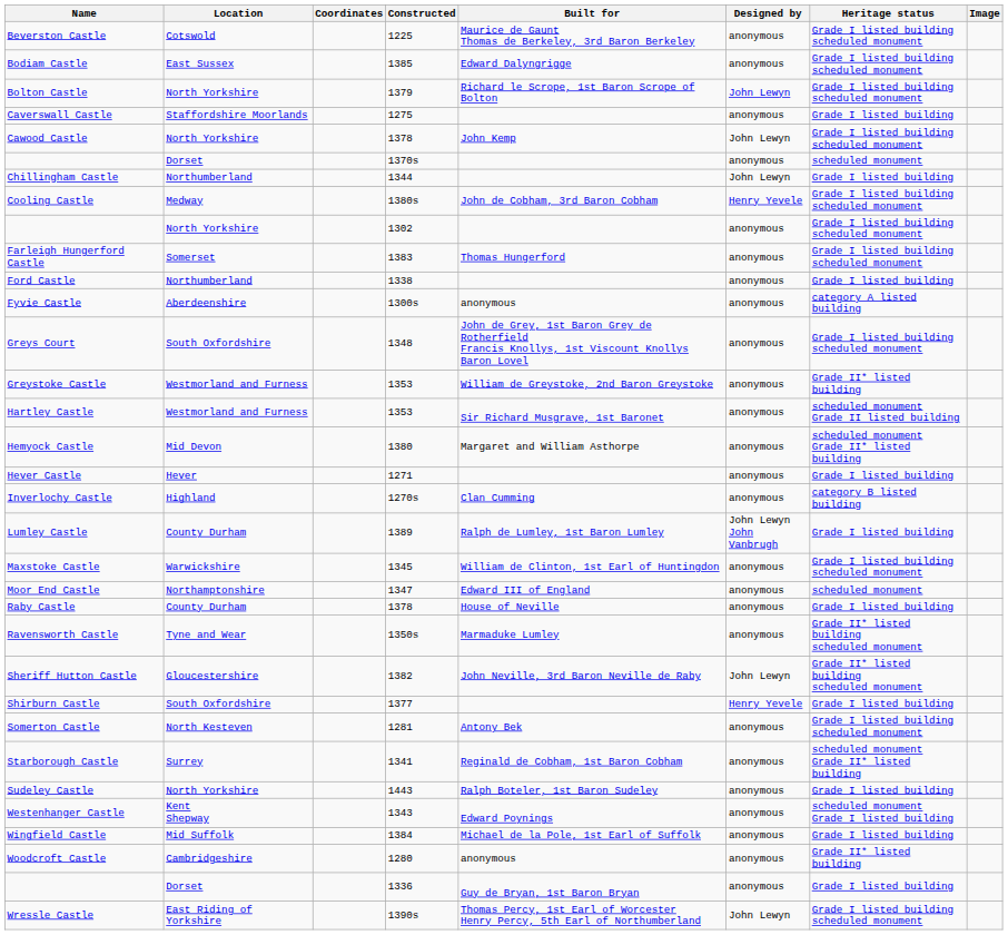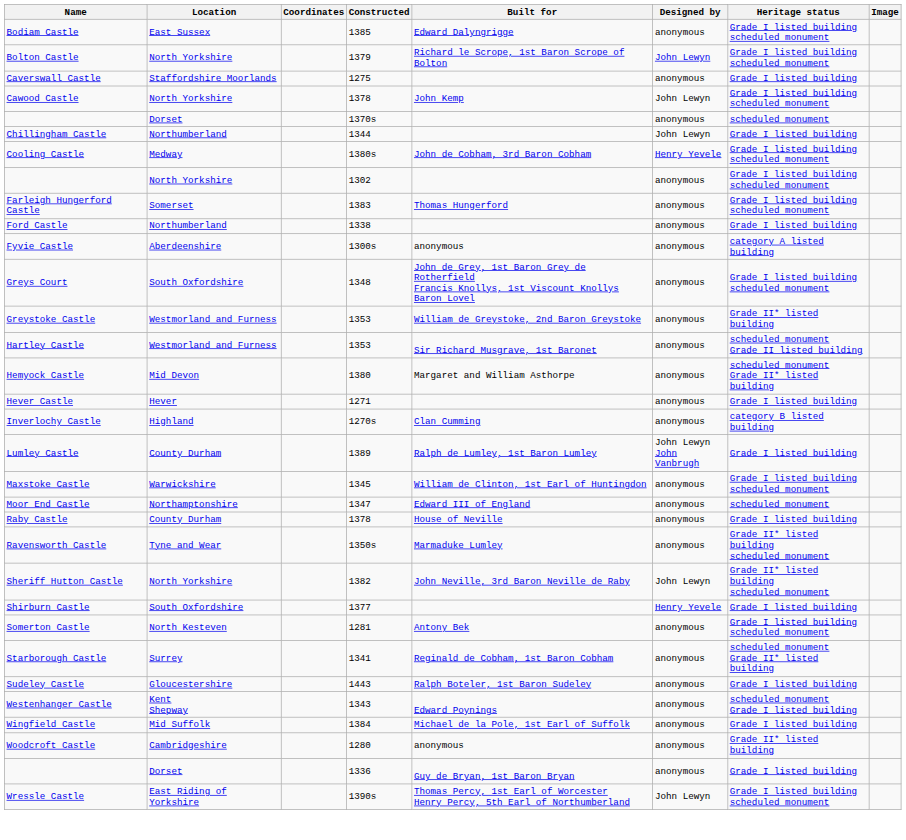 <table class='wikitable sortable' style="width:100%">
 <tr>
 <th>Name</th>
 <th>Location</th>
 <th>Coordinates</th>
 <th>Constructed</th>
 <th>Built for</th>
 <th>Designed by</th>
 <th>Heritage status</th>
 <th>Image</th>
-</tr>
-<tr>
-<td><a href='#'>Beverston Castle</a></td>
-<td><a href='#'>Cotswold</a></td>
-<td></td>
-<td>1225</td>
-<td><a href='#'>Maurice de Gaunt</a><br><a href='#'>Thomas de Berkeley, 3rd Baron Berkeley</a></td>
-<td>anonymous</td>
-<td><a href='#'>Grade I listed building</a><br><a href='#'>scheduled monument</a></td>
-<td></td>
 </tr>
 <tr>
 <td><a href='#'>Bodiam Castle</a></td>
 <td><a href='#'>East Sussex</a></td>
 <td></td>
 <td>1385</td>
 <td><a href='#'>Edward Dalyngrigge</a></td>
 <td>anonymous</td>
 <td><a href='#'>Grade I listed building</a><br><a href='#'>scheduled monument</a></td>
 <td></td>
 </tr>
 <tr>
 <td><a href='#'>Bolton Castle</a></td>
 <td><a href='#'>North Yorkshire</a></td>
 <td></td>
 <td>1379</td>
 <td><a href='#'>Richard le Scrope, 1st Baron Scrope of Bolton</a></td>
 <td><a href='#'>John Lewyn</a></td>
 <td><a href='#'>Grade I listed building</a><br><a href='#'>scheduled monument</a></td>
 <td></td>
 </tr>
 <tr>
 <td><a href='#'>Caverswall Castle</a></td>
 <td><a href='#'>Staffordshire Moorlands</a></td>
 <td></td>
 <td>1275</td>
 <td></td>
 <td>anonymous</td>
 <td><a href='#'>Grade I listed building</a></td>
 <td></td>
 </tr>
 <tr>
 <td><a href='#'>Cawood Castle</a></td>
 <td><a href='#'>North Yorkshire</a></td>
 <td></td>
 <td>1378</td>
 <td><a href='#'>John Kemp</a></td>
 <td>John Lewyn</td>
 <td><a href='#'>Grade I listed building</a><br><a href='#'>scheduled monument</a></td>
 <td></td>
 </tr>
 <tr>
 <td></td>
 <td><a href='#'>Dorset</a></td>
 <td></td>
 <td>1370s</td>
 <td></td>
 <td>anonymous</td>
 <td><a href='#'>scheduled monument</a></td>
 <td></td>
 </tr>
 <tr>
 <td><a href='#'>Chillingham Castle</a></td>
 <td><a href='#'>Northumberland</a></td>
 <td></td>
 <td>1344</td>
 <td></td>
 <td>John Lewyn</td>
 <td><a href='#'>Grade I listed building</a></td>
 <td></td>
 </tr>
 <tr>
 <td><a href='#'>Cooling Castle</a></td>
 <td><a href='#'>Medway</a></td>
 <td></td>
 <td>1380s</td>
 <td><a href='#'>John de Cobham, 3rd Baron Cobham</a></td>
 <td><a href='#'>Henry Yevele</a></td>
 <td><a href='#'>Grade I listed building</a><br><a href='#'>scheduled monument</a></td>
 <td></td>
 </tr>
 <tr>
 <td></td>
 <td><a href='#'>North Yorkshire</a></td>
 <td></td>
 <td>1302</td>
 <td></td>
 <td>anonymous</td>
 <td><a href='#'>Grade I listed building</a><br><a href='#'>scheduled monument</a></td>
 <td></td>
 </tr>
 <tr>
 <td><a href='#'>Farleigh Hungerford Castle</a></td>
 <td><a href='#'>Somerset</a></td>
 <td></td>
 <td>1383</td>
 <td><a href='#'>Thomas Hungerford</a></td>
 <td>anonymous</td>
 <td><a href='#'>Grade I listed building</a><br><a href='#'>scheduled monument</a></td>
 <td></td>
 </tr>
 <tr>
 <td><a href='#'>Ford Castle</a></td>
 <td><a href='#'>Northumberland</a></td>
 <td></td>
 <td>1338</td>
 <td></td>
 <td>anonymous</td>
 <td><a href='#'>Grade I listed building</a></td>
 <td></td>
 </tr>
 <tr>
 <td><a href='#'>Fyvie Castle</a></td>
 <td><a href='#'>Aberdeenshire</a></td>
 <td></td>
 <td>1300s</td>
 <td>anonymous</td>
 <td>anonymous</td>
 <td><a href='#'>category A listed building</a></td>
 <td></td>
 </tr>
 <tr>
 <td><a href='#'>Greys Court</a></td>
 <td><a href='#'>South Oxfordshire</a></td>
 <td></td>
 <td>1348</td>
 <td><a href='#'>John de Grey, 1st Baron Grey de Rotherfield</a><br><a href='#'>Francis Knollys, 1st Viscount Knollys</a><br><a href='#'>Baron Lovel</a></td>
 <td>anonymous</td>
 <td><a href='#'>Grade I listed building</a><br><a href='#'>scheduled monument</a></td>
 <td></td>
 </tr>
 <tr>
 <td><a href='#'>Greystoke Castle</a></td>
 <td><a href='#'>Westmorland and Furness</a></td>
 <td></td>
 <td>1353</td>
 <td><a href='#'>William de Greystoke, 2nd Baron Greystoke</a></td>
 <td>anonymous</td>
 <td><a href='#'>Grade II* listed building</a></td>
 <td></td>
 </tr>
 <tr>
 <td><a href='#'>Hartley Castle</a></td>
 <td><a href='#'>Westmorland and Furness</a></td>
 <td></td>
 <td>1353</td>
 <td><br><a href='#'>Sir Richard Musgrave, 1st Baronet</a></td>
 <td>anonymous</td>
 <td><a href='#'>scheduled monument</a><br><a href='#'>Grade II listed building</a></td>
 <td></td>
 </tr>
 <tr>
 <td><a href='#'>Hemyock Castle</a></td>
 <td><a href='#'>Mid Devon</a></td>
 <td></td>
 <td>1380</td>
 <td>Margaret and William Asthorpe</td>
 <td>anonymous</td>
 <td><a href='#'>scheduled monument</a><br><a href='#'>Grade II* listed building</a></td>
 <td></td>
 </tr>
 <tr>
 <td><a href='#'>Hever Castle</a></td>
 <td><a href='#'>Hever</a></td>
 <td></td>
 <td>1271</td>
 <td></td>
 <td>anonymous</td>
 <td><a href='#'>Grade I listed building</a></td>
 <td></td>
 </tr>
 <tr>
 <td><a href='#'>Inverlochy Castle</a></td>
 <td><a href='#'>Highland</a></td>
 <td></td>
 <td>1270s</td>
 <td><a href='#'>Clan Cumming</a></td>
 <td>anonymous</td>
 <td><a href='#'>category B listed building</a></td>
 <td></td>
 </tr>
 <tr>
 <td><a href='#'>Lumley Castle</a></td>
 <td><a href='#'>County Durham</a></td>
 <td></td>
 <td>1389</td>
 <td><a href='#'>Ralph de Lumley, 1st Baron Lumley</a></td>
 <td>John Lewyn<br><a href='#'>John Vanbrugh</a></td>
 <td><a href='#'>Grade I listed building</a></td>
 <td></td>
 </tr>
 <tr>
 <td><a href='#'>Maxstoke Castle</a></td>
 <td><a href='#'>Warwickshire</a></td>
 <td></td>
 <td>1345</td>
 <td><a href='#'>William de Clinton, 1st Earl of Huntingdon</a></td>
 <td>anonymous</td>
 <td><a href='#'>Grade I listed building</a><br><a href='#'>scheduled monument</a></td>
 <td></td>
 </tr>
 <tr>
 <td><a href='#'>Moor End Castle</a></td>
 <td><a href='#'>Northamptonshire</a></td>
 <td></td>
 <td>1347</td>
 <td><a href='#'>Edward III of England</a><br></td>
 <td>anonymous</td>
 <td><a href='#'>scheduled monument</a></td>
 <td></td>
 </tr>
 <tr>
 <td><a href='#'>Raby Castle</a></td>
 <td><a href='#'>County Durham</a></td>
 <td></td>
 <td>1378</td>
 <td><a href='#'>House of Neville</a></td>
 <td>anonymous</td>
 <td><a href='#'>Grade I listed building</a></td>
 <td></td>
 </tr>
 <tr>
 <td><a href='#'>Ravensworth Castle</a></td>
 <td><a href='#'>Tyne and Wear</a></td>
 <td></td>
 <td>1350s</td>
 <td><a href='#'>Marmaduke Lumley</a></td>
 <td>anonymous</td>
 <td><a href='#'>Grade II* listed building</a><br><a href='#'>scheduled monument</a></td>
 <td></td>
 </tr>
 <tr>
 <td><a href='#'>Sheriff Hutton Castle</a></td>
-<td><a href='#'>Gloucestershire</a></td>
+<td><a href='#'>North Yorkshire</a></td>
 <td></td>
 <td>1382</td>
 <td><a href='#'>John Neville, 3rd Baron Neville de Raby</a></td>
 <td>John Lewyn</td>
 <td><a href='#'>Grade II* listed building</a><br><a href='#'>scheduled monument</a></td>
 <td></td>
 </tr>
 <tr>
 <td><a href='#'>Shirburn Castle</a></td>
 <td><a href='#'>South Oxfordshire</a></td>
 <td></td>
 <td>1377</td>
 <td></td>
 <td><a href='#'>Henry Yevele</a></td>
 <td><a href='#'>Grade I listed building</a></td>
 <td></td>
 </tr>
 <tr>
 <td><a href='#'>Somerton Castle</a></td>
 <td><a href='#'>North Kesteven</a></td>
 <td></td>
 <td>1281</td>
 <td><a href='#'>Antony Bek</a></td>
 <td>anonymous</td>
 <td><a href='#'>Grade I listed building</a><br><a href='#'>scheduled monument</a></td>
 <td></td>
 </tr>
 <tr>
 <td><a href='#'>Starborough Castle</a></td>
 <td><a href='#'>Surrey</a></td>
 <td></td>
 <td>1341</td>
 <td><a href='#'>Reginald de Cobham, 1st Baron Cobham</a></td>
 <td>anonymous</td>
 <td><a href='#'>scheduled monument</a><br><a href='#'>Grade II* listed building</a></td>
 <td></td>
 </tr>
 <tr>
 <td><a href='#'>Sudeley Castle</a></td>
-<td><a href='#'>North Yorkshire</a></td>
+<td><a href='#'>Gloucestershire</a></td>
 <td></td>
 <td>1443</td>
 <td><a href='#'>Ralph Boteler, 1st Baron Sudeley</a></td>
 <td>anonymous</td>
 <td><a href='#'>Grade I listed building</a></td>
 <td></td>
 </tr>
 <tr>
 <td><a href='#'>Westenhanger Castle</a></td>
 <td><a href='#'>Kent</a><br><a href='#'>Shepway</a></td>
 <td></td>
 <td>1343</td>
 <td><br><a href='#'>Edward Poynings</a></td>
 <td>anonymous</td>
 <td><a href='#'>scheduled monument</a><br><a href='#'>Grade I listed building</a></td>
 <td></td>
 </tr>
 <tr>
 <td><a href='#'>Wingfield Castle</a></td>
 <td><a href='#'>Mid Suffolk</a></td>
 <td></td>
 <td>1384</td>
 <td><a href='#'>Michael de la Pole, 1st Earl of Suffolk</a></td>
 <td>anonymous</td>
 <td><a href='#'>Grade I listed building</a></td>
 <td></td>
 </tr>
 <tr>
 <td><a href='#'>Woodcroft Castle</a></td>
 <td><a href='#'>Cambridgeshire</a></td>
 <td></td>
 <td>1280</td>
 <td>anonymous</td>
 <td>anonymous</td>
 <td><a href='#'>Grade II* listed building</a></td>
 <td></td>
 </tr>
 <tr>
 <td></td>
 <td><a href='#'>Dorset</a></td>
 <td></td>
 <td>1336</td>
 <td><br><a href='#'>Guy de Bryan, 1st Baron Bryan</a></td>
 <td>anonymous</td>
 <td><a href='#'>Grade I listed building</a></td>
 <td></td>
 </tr>
 <tr>
 <td><a href='#'>Wressle Castle</a></td>
 <td><a href='#'>East Riding of Yorkshire</a></td>
 <td></td>
 <td>1390s</td>
 <td><a href='#'>Thomas Percy, 1st Earl of Worcester</a><br><a href='#'>Henry Percy, 5th Earl of Northumberland</a></td>
 <td>John Lewyn</td>
 <td><a href='#'>Grade I listed building</a><br><a href='#'>scheduled monument</a></td>
 <td></td>
 </tr>
 </table>
